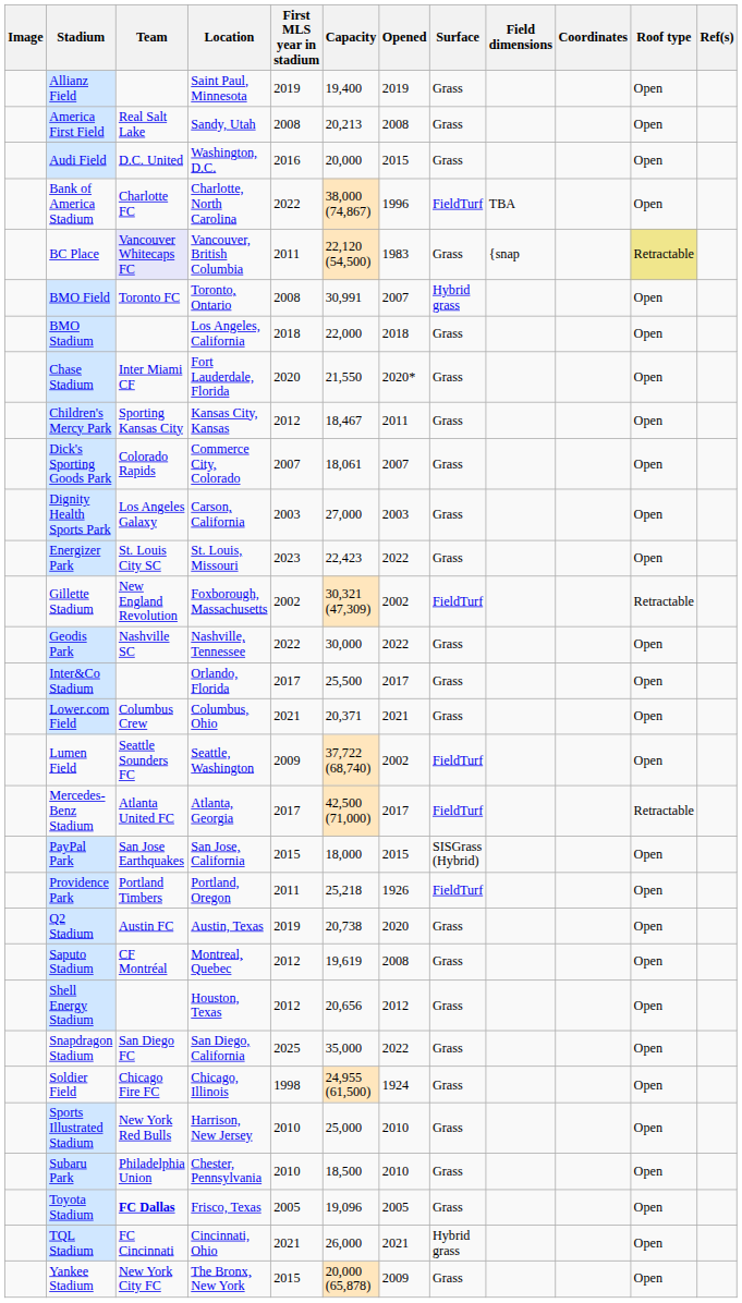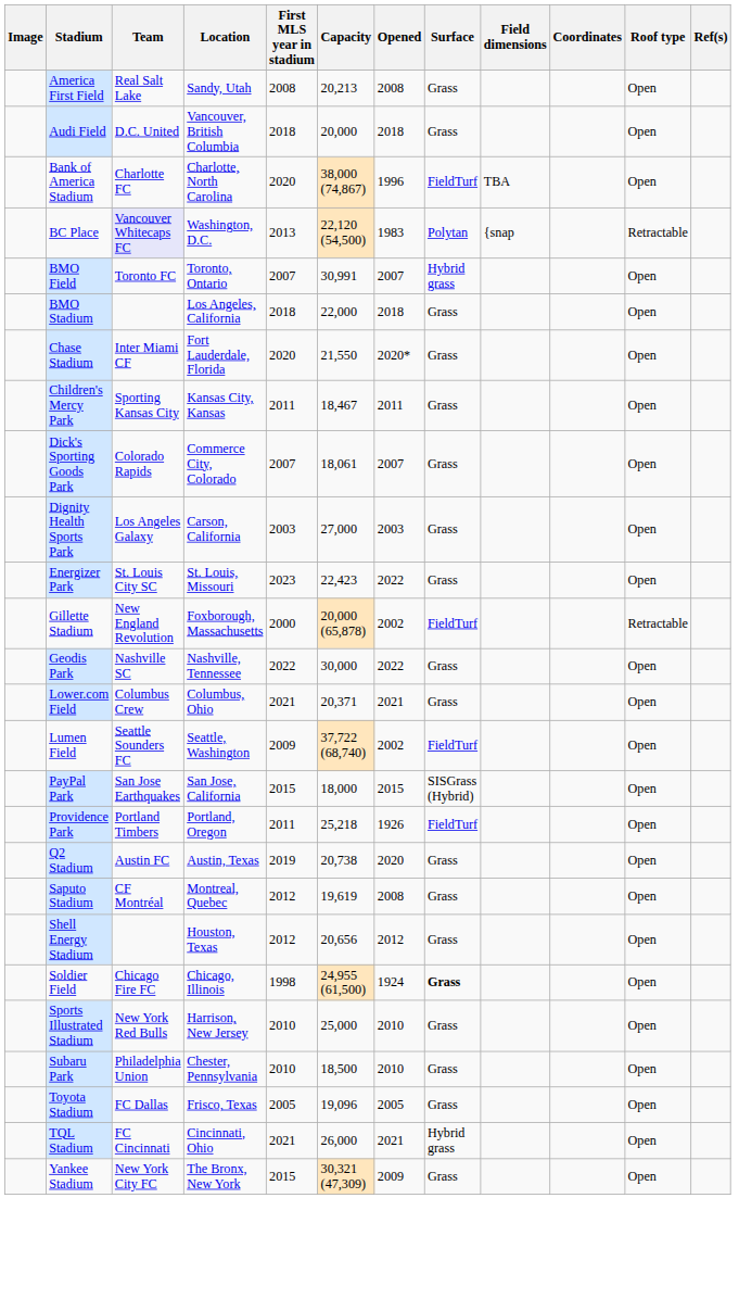 <table class="wikitable sortable">
 <tr>
 <th class=unsortable>Image</th>
 <th>Stadium</th>
 <th>Team</th>
 <th>Location</th>
 <th>First MLS year in stadium</th>
 <th>Capacity</th>
 <th>Opened</th>
 <th>Surface</th>
 <th>Field dimensions</th>
 <th class=unsortable>Coordinates</th>
 <th>Roof type</th>
 <th class="unsortable">Ref(s)</th>
-</tr>
-<tr>
-<td></td>
-<td bgcolor="#d0e7ff"><a href='#'>Allianz Field</a></td>
-<td></td>
-<td><a href='#'>Saint Paul, Minnesota</a></td>
-<td>2019</td>
-<td>19,400</td>
-<td>2019</td>
-<td>Grass</td>
-<td></td>
-<td></td>
-<td>Open</td>
-<td></td>
 </tr>
 <tr>
 <td></td>
 <td bgcolor="#d0e7ff"><a href='#'>America First Field</a></td>
 <td><a href='#'>Real Salt Lake</a></td>
 <td><a href='#'>Sandy, Utah</a></td>
 <td>2008</td>
 <td>20,213</td>
 <td>2008</td>
 <td>Grass</td>
 <td></td>
 <td></td>
 <td>Open</td>
 <td></td>
 </tr>
 <tr>
 <td align=center></td>
 <td bgcolor="#d0e7ff"><a href='#'>Audi Field</a></td>
 <td><a href='#'>D.C. United</a></td>
-<td><a href='#'>Washington, D.C.</a></td>
-<td>2016</td>
+<td><a href='#'>Vancouver, British Columbia</a></td>
+<td>2018</td>
 <td>20,000</td>
-<td>2015</td>
+<td>2018</td>
 <td>Grass</td>
 <td></td>
 <td></td>
 <td>Open</td>
 <td></td>
 </tr>
 <tr>
 <td></td>
 <td><a href='#'>Bank of America Stadium</a></td>
 <td><a href='#'>Charlotte FC</a></td>
 <td><a href='#'>Charlotte, North Carolina</a></td>
-<td>2022</td>
+<td>2020</td>
 <td bgcolor="#ffe6bd">38,000<br>(74,867)</td>
 <td>1996</td>
 <td><a href='#'>FieldTurf</a></td>
 <td>TBA</td>
 <td></td>
 <td>Open</td>
 <td></td>
 </tr>
 <tr>
 <td></td>
 <td><a href='#'>BC Place</a> </td>
 <td style="background: lavender;"><a href='#'>Vancouver Whitecaps FC</a></td>
-<td><a href='#'>Vancouver, British Columbia</a></td>
-<td>2011</td>
+<td><a href='#'>Washington, D.C.</a></td>
+<td>2013</td>
 <td bgcolor="#ffe6bd">22,120<br>(54,500)</td>
 <td>1983</td>
-<td>Grass</td>
+<td><a href='#'>Polytan</a></td>
 <td>{snap</td>
 <td></td>
-<td style="background: khaki;">Retractable</td>
+<td>Retractable</td>
 <td></td>
 </tr>
 <tr>
 <td></td>
 <td bgcolor="#d0e7ff"><a href='#'>BMO Field</a></td>
 <td><a href='#'>Toronto FC</a></td>
 <td><a href='#'>Toronto, Ontario</a></td>
-<td>2008</td>
+<td>2007</td>
 <td>30,991</td>
 <td>2007</td>
 <td><a href='#'>Hybrid grass</a><br></td>
 <td></td>
 <td></td>
 <td>Open</td>
 <td></td>
 </tr>
 <tr>
 <td align=center></td>
 <td bgcolor="#d0e7ff"><a href='#'>BMO Stadium</a></td>
 <td></td>
 <td><a href='#'>Los Angeles, California</a></td>
 <td>2018</td>
 <td>22,000</td>
 <td>2018</td>
 <td>Grass</td>
 <td></td>
 <td></td>
 <td>Open</td>
 <td></td>
 </tr>
 <tr>
 <td></td>
 <td bgcolor="#d0e7ff"><a href='#'>Chase Stadium</a></td>
 <td><a href='#'>Inter Miami CF</a></td>
 <td><a href='#'>Fort Lauderdale, Florida</a></td>
 <td>2020</td>
 <td>21,550</td>
 <td>2020*</td>
 <td>Grass</td>
 <td></td>
 <td></td>
 <td>Open</td>
 <td></td>
 </tr>
 <tr>
 <td></td>
 <td bgcolor="#d0e7ff"><a href='#'>Children's Mercy Park</a></td>
 <td><a href='#'>Sporting Kansas City</a></td>
 <td><a href='#'>Kansas City, Kansas</a></td>
-<td>2012</td>
+<td>2011</td>
 <td>18,467</td>
 <td>2011</td>
 <td>Grass</td>
 <td></td>
 <td></td>
 <td>Open</td>
 <td></td>
 </tr>
 <tr>
 <td></td>
 <td bgcolor="#d0e7ff"><a href='#'>Dick's Sporting Goods Park</a></td>
 <td><a href='#'>Colorado Rapids</a></td>
 <td><a href='#'>Commerce City, Colorado</a></td>
 <td>2007</td>
 <td>18,061</td>
 <td>2007</td>
 <td>Grass</td>
 <td></td>
 <td></td>
 <td>Open</td>
 <td></td>
 </tr>
 <tr>
 <td></td>
 <td bgcolor="#d0e7ff"><a href='#'>Dignity Health Sports Park</a></td>
 <td><a href='#'>Los Angeles Galaxy</a></td>
 <td><a href='#'>Carson, California</a></td>
 <td>2003</td>
 <td>27,000</td>
 <td>2003</td>
 <td>Grass</td>
 <td></td>
 <td></td>
 <td>Open</td>
 <td></td>
 </tr>
 <tr>
 <td></td>
 <td bgcolor="#d0e7ff"><a href='#'>Energizer Park</a></td>
 <td><a href='#'>St. Louis City SC</a></td>
 <td><a href='#'>St. Louis, Missouri</a></td>
 <td>2023</td>
 <td>22,423</td>
 <td>2022</td>
 <td>Grass</td>
 <td></td>
 <td></td>
 <td>Open</td>
 <td></td>
 </tr>
 <tr>
 <td></td>
 <td><a href='#'>Gillette Stadium</a></td>
 <td><a href='#'>New England Revolution</a></td>
 <td><a href='#'>Foxborough, Massachusetts</a></td>
-<td>2002</td>
-<td bgcolor="#ffe6bd">30,321<br>(47,309)</td>
+<td>2000</td>
+<td bgcolor="#ffe6bd">20,000<br>(65,878)</td>
 <td>2002</td>
 <td><a href='#'>FieldTurf</a></td>
 <td></td>
 <td></td>
 <td>Retractable</td>
 <td></td>
 </tr>
 <tr>
 <td></td>
 <td bgcolor="#d0e7ff"><a href='#'>Geodis Park</a></td>
 <td><a href='#'>Nashville SC</a></td>
 <td><a href='#'>Nashville, Tennessee</a></td>
 <td>2022</td>
 <td>30,000</td>
 <td>2022</td>
-<td>Grass</td>
-<td></td>
-<td></td>
-<td>Open</td>
-<td></td>
-</tr>
-<tr>
-<td></td>
-<td bgcolor="#d0e7ff"><a href='#'>Inter&Co Stadium</a></td>
-<td></td>
-<td><a href='#'>Orlando, Florida</a></td>
-<td>2017</td>
-<td>25,500</td>
-<td>2017</td>
 <td>Grass</td>
 <td></td>
 <td></td>
 <td>Open</td>
 <td></td>
 </tr>
 <tr>
 <td></td>
 <td bgcolor="#d0e7ff"><a href='#'>Lower.com Field</a></td>
 <td><a href='#'>Columbus Crew</a></td>
 <td><a href='#'>Columbus, Ohio</a></td>
 <td>2021</td>
 <td>20,371</td>
 <td>2021</td>
 <td>Grass</td>
 <td></td>
 <td></td>
 <td>Open</td>
 <td></td>
 </tr>
 <tr>
 <td></td>
 <td><a href='#'>Lumen Field</a></td>
 <td><a href='#'>Seattle Sounders FC</a></td>
 <td><a href='#'>Seattle, Washington</a></td>
 <td>2009</td>
 <td bgcolor="#ffe6bd">37,722<br>(68,740)</td>
 <td>2002</td>
 <td><a href='#'>FieldTurf</a></td>
 <td></td>
 <td></td>
 <td>Open</td>
-<td></td>
-</tr>
-<tr>
-<td></td>
-<td><a href='#'>Mercedes-Benz Stadium</a> </td>
-<td><a href='#'>Atlanta United FC</a></td>
-<td><a href='#'>Atlanta, Georgia</a></td>
-<td>2017</td>
-<td bgcolor="#ffe6bd">42,500<br>(71,000)</td>
-<td>2017</td>
-<td><a href='#'>FieldTurf</a></td>
-<td></td>
-<td></td>
-<td>Retractable</td>
 <td></td>
 </tr>
 <tr>
 <td align=center></td>
 <td bgcolor="#d0e7ff"><a href='#'>PayPal Park</a></td>
 <td><a href='#'>San Jose Earthquakes</a></td>
 <td><a href='#'>San Jose, California</a></td>
 <td>2015</td>
 <td>18,000</td>
 <td>2015</td>
 <td>SISGrass (Hybrid)</td>
 <td></td>
 <td></td>
 <td>Open</td>
 <td></td>
 </tr>
 <tr>
 <td></td>
 <td bgcolor="#d0e7ff"><a href='#'>Providence Park</a></td>
 <td><a href='#'>Portland Timbers</a></td>
 <td><a href='#'>Portland, Oregon</a></td>
 <td>2011</td>
 <td>25,218</td>
 <td>1926</td>
 <td><a href='#'>FieldTurf</a></td>
 <td></td>
 <td></td>
 <td>Open</td>
 <td></td>
 </tr>
 <tr>
 <td></td>
 <td bgcolor="#d0e7ff"><a href='#'>Q2 Stadium</a></td>
 <td><a href='#'>Austin FC</a></td>
 <td><a href='#'>Austin, Texas</a></td>
 <td>2019</td>
 <td>20,738</td>
 <td>2020</td>
 <td>Grass</td>
 <td></td>
 <td></td>
 <td>Open</td>
 <td></td>
 </tr>
 <tr>
 <td></td>
 <td bgcolor="#d0e7ff"><a href='#'>Saputo Stadium</a></td>
 <td><a href='#'>CF Montréal</a></td>
 <td><a href='#'>Montreal, Quebec</a></td>
 <td>2012</td>
 <td>19,619</td>
 <td>2008</td>
 <td>Grass</td>
 <td></td>
 <td></td>
 <td>Open</td>
 <td></td>
 </tr>
 <tr>
 <td align=center></td>
 <td bgcolor="#d0e7ff"><a href='#'>Shell Energy Stadium</a></td>
 <td></td>
 <td><a href='#'>Houston, Texas</a></td>
 <td>2012</td>
 <td>20,656</td>
 <td>2012</td>
 <td>Grass</td>
 <td></td>
 <td></td>
 <td>Open</td>
 <td></td>
 </tr>
 <tr>
 <td></td>
-<td><a href='#'>Snapdragon Stadium</a></td>
-<td><a href='#'>San Diego FC</a></td>
-<td><a href='#'>San Diego, California</a></td>
-<td>2025</td>
-<td>35,000</td>
-<td>2022</td>
-<td>Grass</td>
-<td></td>
-<td></td>
-<td>Open</td>
-<td align=center></td>
-</tr>
-<tr>
-<td></td>
 <td><a href='#'>Soldier Field</a></td>
 <td><a href='#'>Chicago Fire FC</a></td>
 <td><a href='#'>Chicago, Illinois</a></td>
 <td>1998</td>
 <td bgcolor="#ffe6bd">24,955<br>(61,500)</td>
 <td>1924</td>
-<td>Grass</td>
+<td><strong>Grass</strong></td>
 <td></td>
 <td></td>
 <td>Open</td>
 <td></td>
 </tr>
 <tr>
 <td></td>
 <td bgcolor="#d0e7ff"><a href='#'>Sports Illustrated Stadium</a></td>
 <td><a href='#'>New York Red Bulls</a></td>
 <td><a href='#'>Harrison, New Jersey</a></td>
 <td>2010</td>
 <td>25,000</td>
 <td>2010</td>
 <td>Grass</td>
 <td></td>
 <td></td>
 <td>Open</td>
 <td></td>
 </tr>
 <tr>
 <td></td>
 <td bgcolor="#d0e7ff"><a href='#'>Subaru Park</a></td>
 <td><a href='#'>Philadelphia Union</a></td>
 <td><a href='#'>Chester, Pennsylvania</a></td>
 <td>2010</td>
 <td>18,500</td>
 <td>2010</td>
 <td>Grass</td>
 <td></td>
 <td></td>
 <td>Open</td>
 <td></td>
 </tr>
 <tr>
 <td></td>
 <td bgcolor="#d0e7ff"><a href='#'>Toyota Stadium</a></td>
-<td><strong><a href='#'>FC Dallas</a></strong></td>
+<td><a href='#'>FC Dallas</a></td>
 <td><a href='#'>Frisco, Texas</a></td>
 <td>2005</td>
 <td>19,096</td>
 <td>2005</td>
 <td>Grass</td>
 <td></td>
 <td></td>
 <td>Open</td>
 <td></td>
 </tr>
 <tr>
 <td></td>
 <td bgcolor="#d0e7ff"><a href='#'>TQL Stadium</a></td>
 <td><a href='#'>FC Cincinnati</a></td>
 <td><a href='#'>Cincinnati, Ohio</a></td>
 <td>2021</td>
 <td>26,000</td>
 <td>2021</td>
 <td>Hybrid grass</td>
 <td></td>
 <td></td>
 <td>Open</td>
 <td></td>
 </tr>
 <tr>
 <td></td>
 <td><a href='#'>Yankee Stadium</a></td>
 <td><a href='#'>New York City FC</a></td>
 <td><a href='#'>The Bronx, New York</a></td>
 <td>2015</td>
-<td bgcolor="#ffe6bd">20,000<br>(65,878)</td>
+<td bgcolor="#ffe6bd">30,321<br>(47,309)</td>
 <td>2009</td>
 <td>Grass</td>
 <td></td>
 <td></td>
 <td>Open</td>
 <td></td>
 </tr>
 </table>
